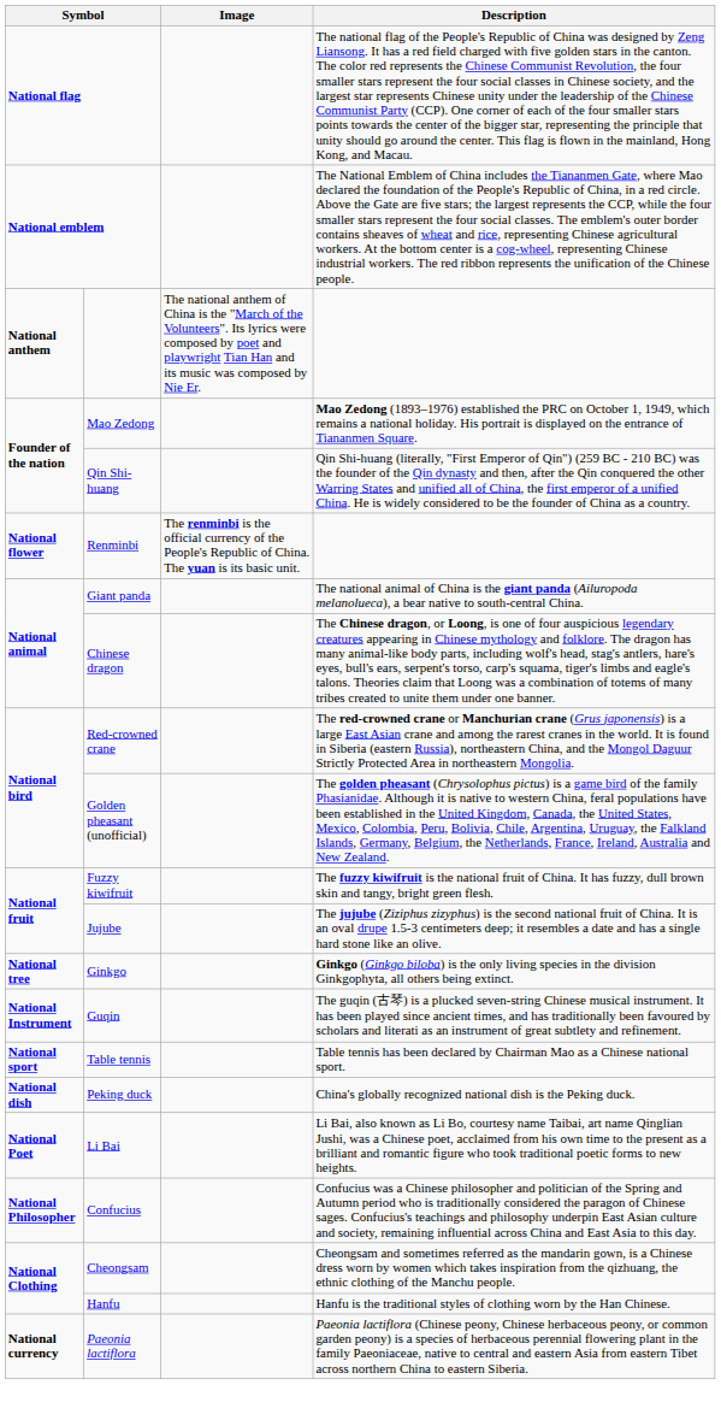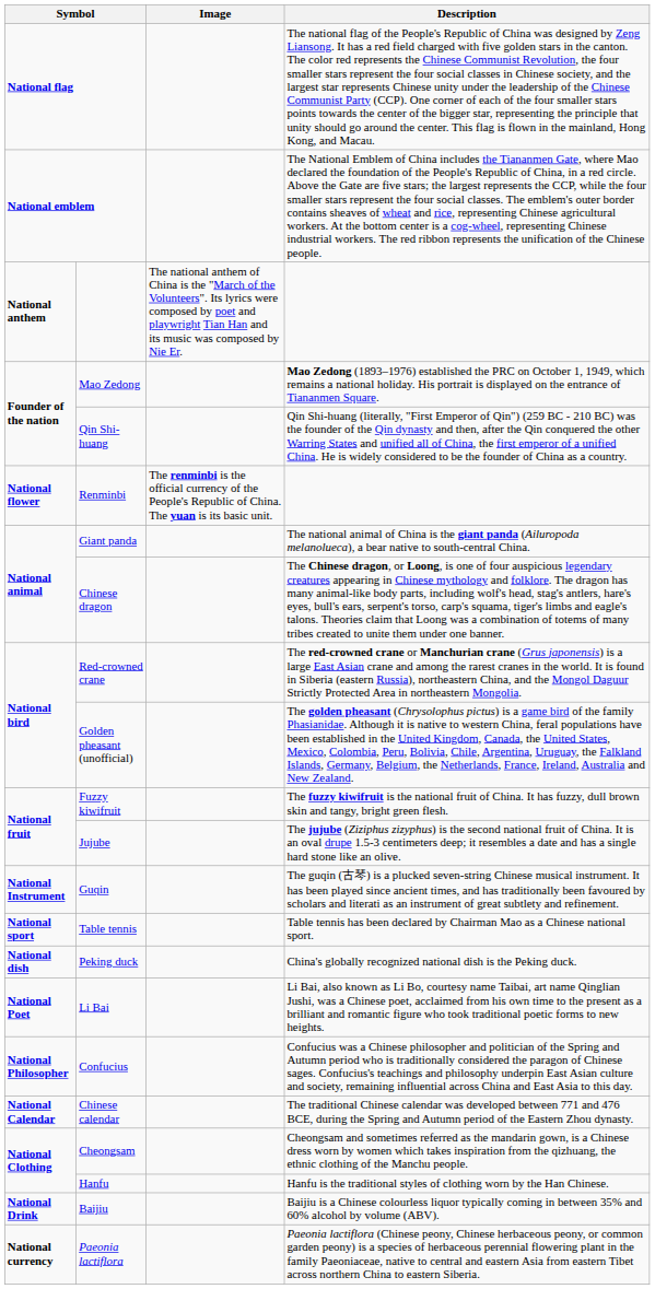 <table class="wikitable">
 <tr>
 <th colspan="2">Symbol</th>
 <th>Image</th>
 <th>Description</th>
 </tr>
 <tr>
 <td colspan="2"><a href='#'><strong>National flag</strong></a></td>
 <td></td>
 <td>The national flag of the People's Republic of China was designed by <a href='#'>Zeng Liansong</a>. It has a red field charged with five golden stars in the canton. The color red represents the <a href='#'>Chinese Communist Revolution</a>, the four smaller stars represent the four social classes in Chinese society, and the largest star represents Chinese unity under the leadership of the <a href='#'>Chinese Communist Party</a> (CCP). One corner of each of the four smaller stars points towards the center of the bigger star, representing the principle that unity should go around the center. This flag is flown in the mainland, Hong Kong, and Macau.</td>
 </tr>
 <tr>
 <td colspan="2"><a href='#'><strong>National emblem</strong></a></td>
 <td></td>
 <td>The National Emblem of China includes <a href='#'>the Tiananmen Gate</a>, where Mao declared the foundation of the People's Republic of China, in a red circle. Above the Gate are five stars; the largest represents the CCP, while the four smaller stars represent the four social classes. The emblem's outer border contains sheaves of <a href='#'>wheat</a> and <a href='#'>rice</a>, representing Chinese agricultural workers. At the bottom center is a <a href='#'>cog-wheel</a>, representing Chinese industrial workers. The red ribbon represents the unification of the Chinese people.</td>
 </tr>
 <tr>
 <td><strong>National anthem</strong></td>
 <td></td>
 <td>The national anthem of China is the "<a href='#'>March of the Volunteers</a>". Its lyrics were composed by <a href='#'>poet</a> and <a href='#'>playwright</a> <a href='#'>Tian Han</a> and its music was composed by <a href='#'>Nie Er</a>.</td>
 <td></td>
 </tr>
 <tr>
 <td rowspan="2"><strong>Founder of the nation</strong></td>
 <td><a href='#'>Mao Zedong</a></td>
 <td></td>
 <td><strong>Mao Zedong</strong> (1893–1976) established the PRC on October 1, 1949, which remains a national holiday. His portrait is displayed on the entrance of <a href='#'>Tiananmen Square</a>.</td>
 </tr>
 <tr>
 <td><a href='#'>Qin Shi-huang</a></td>
 <td></td>
 <td>Qin Shi-huang (literally, "First Emperor of Qin") (259 BC - 210 BC) was the founder of the <a href='#'>Qin dynasty</a> and then, after the Qin conquered the other <a href='#'>Warring States</a> and <a href='#'>unified all of China</a>, the <a href='#'>first emperor of a unified China</a>. He is widely considered to be the founder of China as a country.</td>
 </tr>
 <tr>
 <td><strong><a href='#'>National flower</a></strong></td>
 <td><a href='#'>Renminbi</a></td>
 <td>The <strong><a href='#'>renminbi</a></strong> is the official currency of the People's Republic of China. The <strong><a href='#'>yuan</a></strong> is its basic unit.</td>
 </tr>
 <tr>
 <td rowspan="2"><strong><a href='#'>National animal</a></strong></td>
 <td><a href='#'>Giant panda</a></td>
 <td></td>
 <td>The national animal of China is the <strong><a href='#'>giant panda</a></strong> (<em>Ailuropoda melanolueca</em>), a bear native to south-central China.</td>
 </tr>
 <tr>
 <td><a href='#'>Chinese dragon</a></td>
 <td></td>
 <td>The <strong>Chinese dragon</strong>, or <strong>Loong</strong>, is one of four auspicious <a href='#'>legendary creatures</a> appearing in <a href='#'>Chinese mythology</a> and <a href='#'>folklore</a>. The dragon has many animal-like body parts, including wolf's head, stag's antlers, hare's eyes, bull's ears, serpent's torso, carp's squama, tiger's limbs and eagle's talons.  Theories claim that Loong was a combination of totems of many tribes created to unite them under one banner.</td>
 </tr>
 <tr>
 <td rowspan="2"><strong><a href='#'>National bird</a></strong></td>
 <td><a href='#'>Red-crowned crane</a><br></td>
 <td></td>
 <td>The <strong>red-crowned crane</strong> or <strong>Manchurian crane</strong> (<em><a href='#'>Grus japonensis</a></em>) is a large <a href='#'>East Asian</a> crane and among the rarest cranes in the world. It is found in Siberia (eastern <a href='#'>Russia</a>), northeastern China, and the <a href='#'>Mongol Daguur</a> Strictly Protected Area in northeastern <a href='#'>Mongolia</a>.</td>
 </tr>
 <tr>
 <td><a href='#'>Golden pheasant</a> (unofficial) </td>
 <td></td>
 <td>The <strong><a href='#'>golden pheasant</a></strong> (<em>Chrysolophus pictus</em>) is a <a href='#'>game bird</a> of the family <a href='#'>Phasianidae</a>. Although it is native to western China, feral populations have been established in the <a href='#'>United Kingdom</a>, <a href='#'>Canada</a>, the <a href='#'>United States</a>, <a href='#'>Mexico</a>, <a href='#'>Colombia</a>, <a href='#'>Peru</a>, <a href='#'>Bolivia</a>, <a href='#'>Chile</a>, <a href='#'>Argentina</a>, <a href='#'>Uruguay</a>, the <a href='#'>Falkland Islands</a>, <a href='#'>Germany</a>, <a href='#'>Belgium</a>, the <a href='#'>Netherlands</a>, <a href='#'>France</a>, <a href='#'>Ireland</a>, <a href='#'>Australia</a> and <a href='#'>New Zealand</a>.</td>
 </tr>
 <tr>
 <td rowspan="2"><strong><a href='#'>National fruit</a></strong></td>
 <td><a href='#'>Fuzzy kiwifruit</a></td>
 <td></td>
 <td>The <strong><a href='#'>fuzzy kiwifruit</a></strong>  is the national fruit of China. It has fuzzy, dull brown skin and tangy, bright green flesh.</td>
 </tr>
 <tr>
 <td><a href='#'>Jujube</a></td>
 <td></td>
 <td>The <strong><a href='#'>jujube</a></strong> (<em>Ziziphus zizyphus</em>) is the second national fruit of China. It is an oval <a href='#'>drupe</a> 1.5-3 centimeters deep; it resembles a date and has a single hard stone like an olive.</td>
 </tr>
 <tr>
-<td><strong><a href='#'>National tree</a></strong></td>
-<td><a href='#'>Ginkgo</a></td>
-<td></td>
-<td><strong>Ginkgo</strong> (<em><a href='#'>Ginkgo biloba</a></em>) is the only living species in the division Ginkgophyta, all others being extinct.</td>
-</tr>
-<tr>
 <td><strong><a href='#'>National Instrument</a></strong></td>
 <td><a href='#'>Guqin</a></td>
 <td></td>
 <td>The guqin (古琴) is a plucked seven-string Chinese musical instrument. It has been played since ancient times, and has traditionally been favoured by scholars and literati as an instrument of great subtlety and refinement.</td>
 </tr>
 <tr>
 <td><strong><a href='#'>National sport</a></strong></td>
 <td><a href='#'>Table tennis</a></td>
 <td></td>
 <td>Table tennis has been declared by Chairman Mao as a Chinese national sport.</td>
 </tr>
 <tr>
 <td><strong><a href='#'>National dish</a></strong></td>
 <td><a href='#'>Peking duck</a></td>
 <td></td>
 <td>China's globally recognized national dish is the Peking duck.</td>
 </tr>
 <tr>
 <td><strong><a href='#'>National Poet</a></strong></td>
 <td><a href='#'>Li Bai</a></td>
 <td></td>
 <td>Li Bai, also known as Li Bo, courtesy name Taibai, art name Qinglian Jushi, was a Chinese poet, acclaimed from his own time to the present as a brilliant and romantic figure who took traditional poetic forms to new heights.</td>
 </tr>
 <tr>
 <td><strong><a href='#'>National Philosopher</a></strong></td>
 <td><a href='#'>Confucius</a></td>
 <td></td>
 <td>Confucius was a Chinese philosopher and politician of the Spring and Autumn period who is traditionally considered the paragon of Chinese sages. Confucius's teachings and philosophy underpin East Asian culture and society, remaining influential across China and East Asia to this day.</td>
 </tr>
 <tr>
+<td><strong><a href='#'>National Calendar</a></strong></td>
+<td><a href='#'>Chinese calendar</a></td>
+<td></td>
+<td>The traditional Chinese calendar was developed between 771 and 476 BCE, during the Spring and Autumn period of the Eastern Zhou dynasty.</td>
+</tr>
+<tr>
 <td rowspan="2"><strong><a href='#'>National Clothing</a></strong></td>
 <td><a href='#'>Cheongsam</a></td>
 <td></td>
 <td>Cheongsam and sometimes referred as the mandarin gown, is a Chinese dress worn by women which takes inspiration from the qizhuang, the ethnic clothing of the Manchu people.</td>
 </tr>
 <tr>
 <td><a href='#'>Hanfu</a></td>
 <td></td>
 <td>Hanfu is the traditional styles of clothing worn by the Han Chinese.</td>
 </tr>
 <tr>
+<td><strong><a href='#'>National Drink</a></strong></td>
+<td><a href='#'>Baijiu</a></td>
+<td></td>
+<td>Baijiu is a Chinese colourless liquor typically coming in between 35% and 60% alcohol by volume (ABV).</td>
+</tr>
+<tr>
 <td><strong>National currency</strong></td>
 <td><em><a href='#'>Paeonia lactiflora</a></em></td>
 <td></td>
 <td><em>Paeonia lactiflora</em> (Chinese peony, Chinese herbaceous peony, or common garden peony) is a species of herbaceous perennial flowering plant in the family Paeoniaceae, native to central and eastern Asia from eastern Tibet across northern China to eastern Siberia.</td>
 </tr>
 </table>
